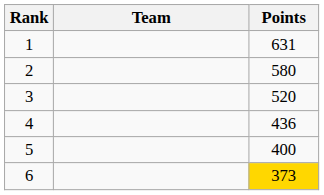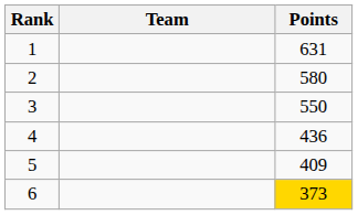 <table class="wikitable" style="text-align:center;">
 <tr>
 <th width=40>Rank</th>
 <th width=180>Team</th>
 <th width=60>Points</th>
 </tr>
 <tr>
 <td>1</td>
 <td align=left></td>
 <td>631</td>
 </tr>
 <tr>
 <td>2</td>
 <td align=left></td>
 <td>580</td>
 </tr>
 <tr>
 <td>3</td>
 <td align=left></td>
-<td>520</td>
+<td>550</td>
 </tr>
 <tr>
 <td>4</td>
 <td align=left></td>
 <td>436</td>
 </tr>
 <tr>
 <td>5</td>
 <td align=left></td>
-<td>400</td>
+<td>409</td>
 </tr>
 <tr>
 <td>6</td>
 <td align=left></td>
 <td style="background: gold;">373</td>
 </tr>
 </table>
